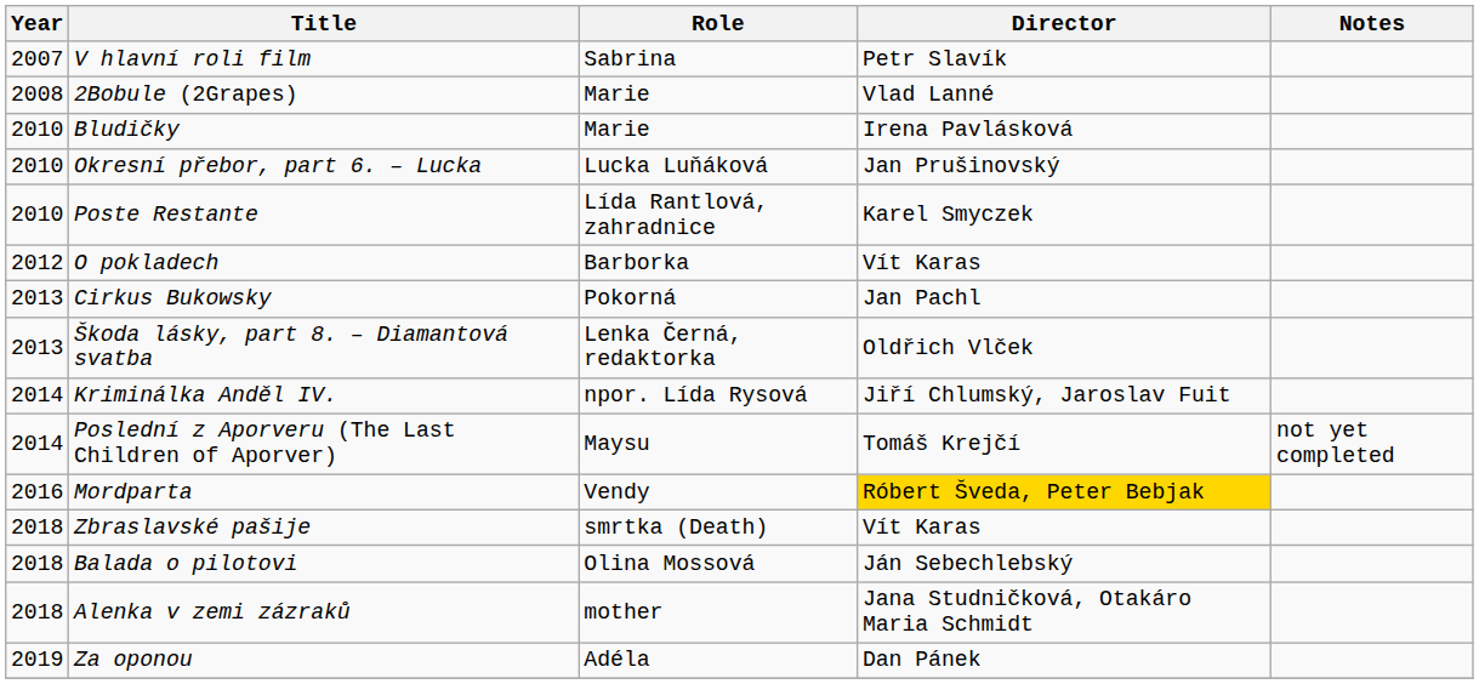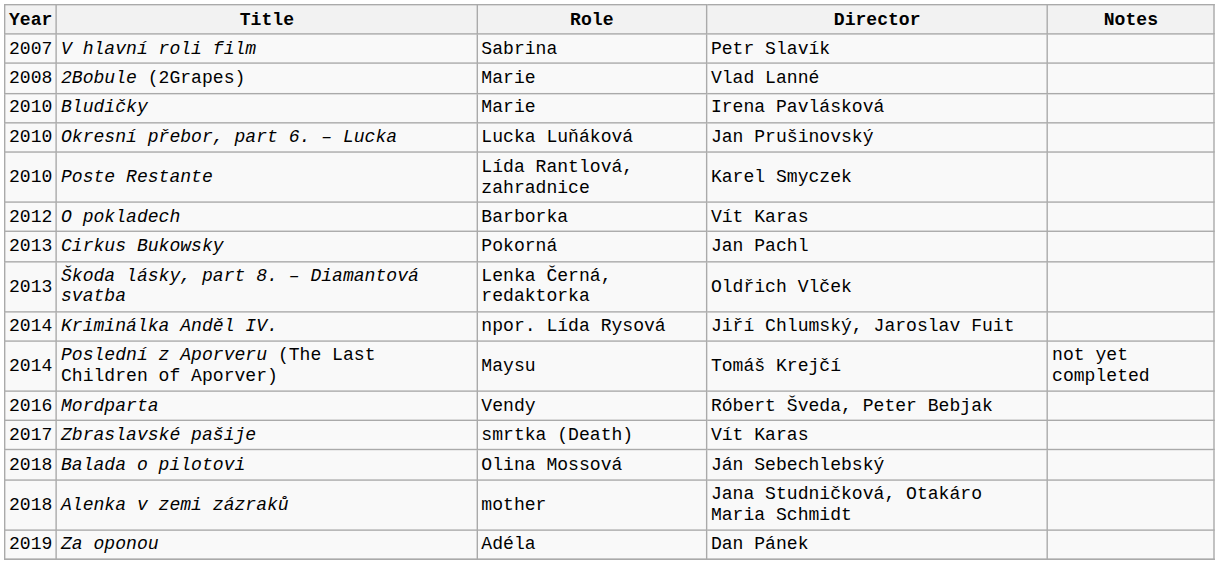 <table class="wikitable sortable">
 <tr>
 <th>Year</th>
 <th>Title</th>
 <th>Role</th>
 <th>Director</th>
 <th class="unsortable">Notes</th>
 </tr>
 <tr>
 <td>2007</td>
 <td><em>V hlavní roli film</em></td>
 <td>Sabrina</td>
 <td>Petr Slavík</td>
 <td></td>
 </tr>
 <tr>
 <td>2008</td>
 <td><em>2Bobule</em> (2Grapes)</td>
 <td>Marie</td>
 <td>Vlad Lanné</td>
 <td></td>
 </tr>
 <tr>
 <td>2010</td>
 <td><em>Bludičky</em></td>
 <td>Marie</td>
 <td>Irena Pavlásková</td>
 <td></td>
 </tr>
 <tr>
 <td>2010</td>
 <td><em>Okresní přebor, part 6. – Lucka</em></td>
 <td>Lucka Luňáková</td>
 <td>Jan Prušinovský</td>
 <td></td>
 </tr>
 <tr>
 <td>2010</td>
 <td><em>Poste Restante</em></td>
 <td>Lída Rantlová, zahradnice</td>
 <td>Karel Smyczek</td>
 <td></td>
 </tr>
 <tr>
 <td>2012</td>
 <td><em>O pokladech</em></td>
 <td>Barborka</td>
 <td>Vít Karas</td>
 <td></td>
 </tr>
 <tr>
 <td>2013</td>
 <td><em>Cirkus Bukowsky</em></td>
 <td>Pokorná</td>
 <td>Jan Pachl</td>
 <td></td>
 </tr>
 <tr>
 <td>2013</td>
 <td><em>Škoda lásky, part 8. – Diamantová svatba</em></td>
 <td>Lenka Černá, redaktorka</td>
 <td>Oldřich Vlček</td>
 <td></td>
 </tr>
 <tr>
 <td>2014</td>
 <td><em>Kriminálka Anděl IV.</em></td>
 <td>npor. Lída Rysová</td>
 <td>Jiří Chlumský, Jaroslav Fuit</td>
 <td></td>
 </tr>
 <tr>
 <td>2014</td>
 <td><em>Poslední z Aporveru</em> (The Last Children of Aporver)</td>
 <td>Maysu</td>
 <td>Tomáš Krejčí</td>
 <td>not yet completed</td>
 </tr>
 <tr>
 <td>2016</td>
 <td><em>Mordparta</em></td>
 <td>Vendy</td>
-<td style="background: gold;">Róbert Šveda, Peter Bebjak</td>
+<td>Róbert Šveda, Peter Bebjak</td>
 <td></td>
 </tr>
 <tr>
-<td>2018</td>
+<td>2017</td>
 <td><em>Zbraslavské pašije</em></td>
 <td>smrtka (Death)</td>
 <td>Vít Karas</td>
 <td></td>
 </tr>
 <tr>
 <td>2018</td>
 <td><em>Balada o pilotovi</em></td>
 <td>Olina Mossová</td>
 <td>Ján Sebechlebský</td>
 <td></td>
 </tr>
 <tr>
 <td>2018</td>
 <td><em>Alenka v zemi zázraků</em></td>
 <td>mother</td>
 <td>Jana Studničková, Otakáro Maria Schmidt</td>
 <td></td>
 </tr>
 <tr>
 <td>2019</td>
 <td><em>Za oponou</em></td>
 <td>Adéla</td>
 <td>Dan Pánek</td>
 <td></td>
 </tr>
 <tr>
 </tr>
 </table>
